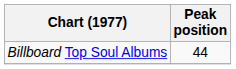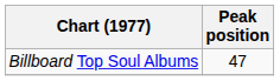 <table class="wikitable">
 <tr>
 <th>Chart (1977)</th>
 <th>Peak<br>position</th>
 </tr>
 <tr>
 <td><em>Billboard</em> <a href='#'>Top Soul Albums</a></td>
-<td align=center>44</td>
+<td align=center>47</td>
 </tr>
 <tr>
 </tr>
 </table>
